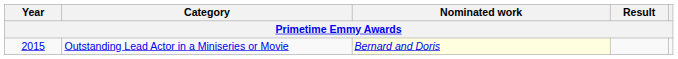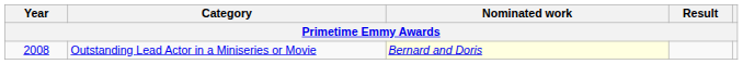 <table class=wikitable>
 <tr>
 <th scope="col" style="width:5em;">Year</th>
 <th scope="col" style="width:27em;">Category</th>
 <th scope="col" style="width:24em;">Nominated work</th>
 <th scope="col" style="width:5em;">Result</th>
 <th></th>
 </tr>
 <tr>
 <th colspan="5"><a href='#'>Primetime Emmy Awards</a></th>
 </tr>
 <tr>
-<td style="text-align:center;"><a href='#'>2015</a></td>
+<td style="text-align:center;"><a href='#'>2008</a></td>
 <td><a href='#'>Outstanding Lead Actor in a Miniseries or Movie</a></td>
 <td style="background: lightyellow;"><em><a href='#'>Bernard and Doris</a></em></td>
 <td></td>
 <td style="text-align:center;"></td>
 </tr>
 </table>
